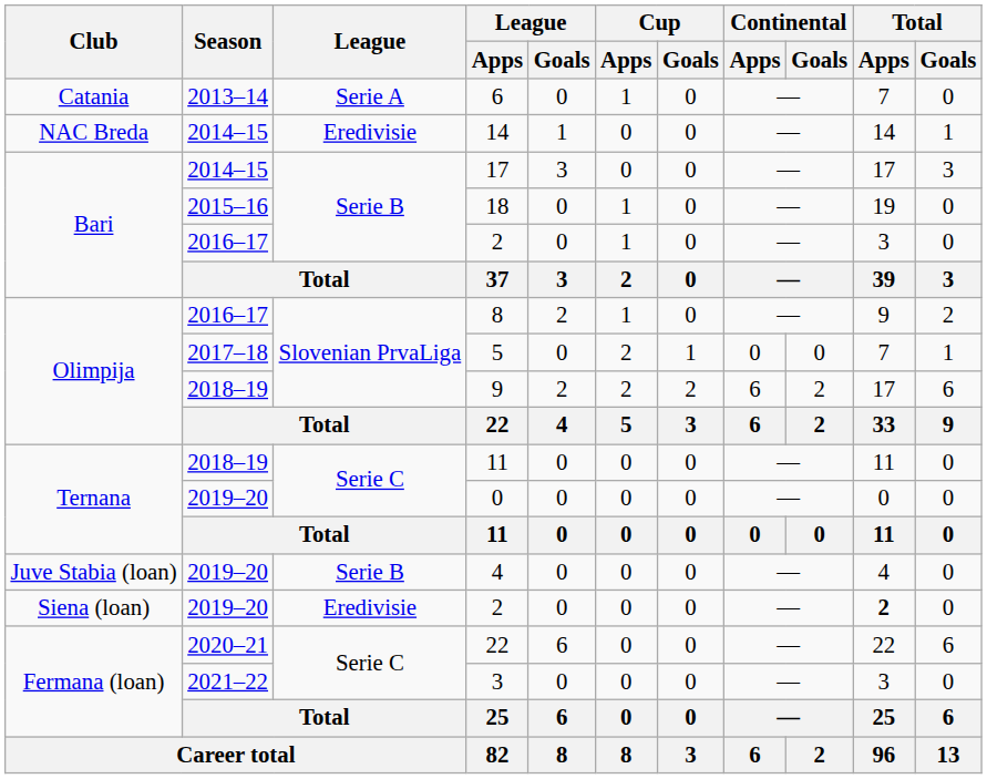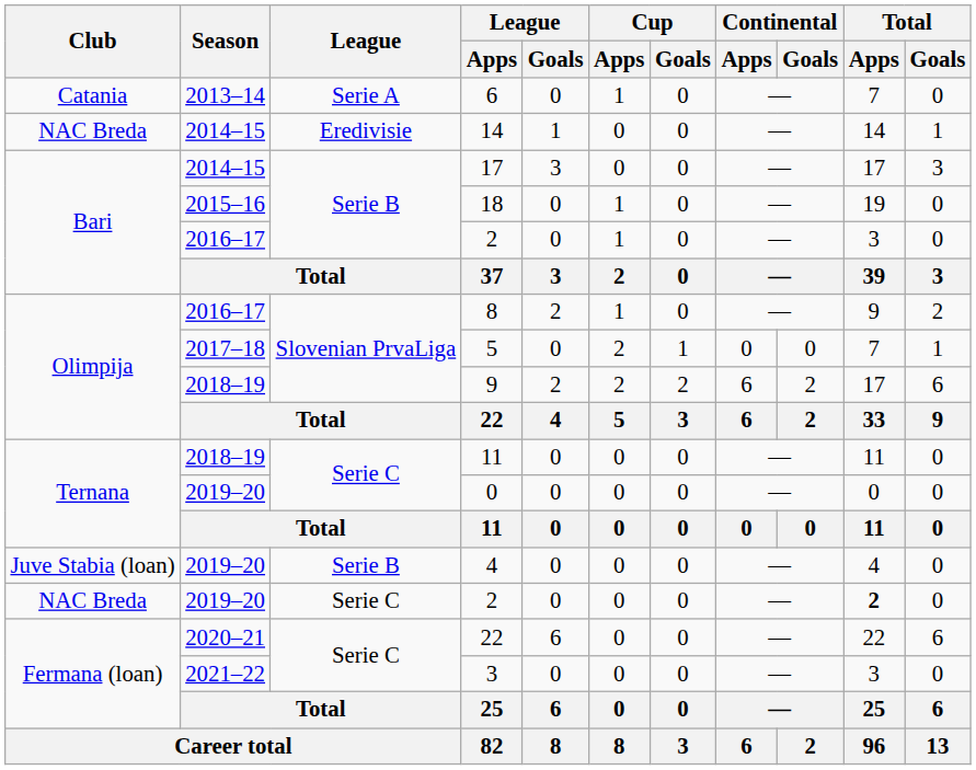 <table class="wikitable" style="text-align:center">
 <tr>
 <th rowspan="2">Club</th>
 <th rowspan="2">Season</th>
 <th rowspan="2">League</th>
 <th colspan="2">League</th>
 <th colspan="2">Cup</th>
 <th colspan="2">Continental</th>
 <th colspan="2">Total</th>
 </tr>
 <tr>
 <th>Apps</th>
 <th>Goals</th>
 <th>Apps</th>
 <th>Goals</th>
 <th>Apps</th>
 <th>Goals</th>
 <th>Apps</th>
 <th>Goals</th>
 </tr>
 <tr>
 <td><a href='#'>Catania</a></td>
 <td><a href='#'>2013–14</a></td>
 <td><a href='#'>Serie A</a></td>
 <td>6</td>
 <td>0</td>
 <td>1</td>
 <td>0</td>
 <td colspan="2">—</td>
 <td>7</td>
 <td>0</td>
 </tr>
 <tr>
 <td rowspan=1><a href='#'>NAC Breda</a></td>
 <td><a href='#'>2014–15</a></td>
 <td><a href='#'>Eredivisie</a></td>
 <td>14</td>
 <td>1</td>
 <td>0</td>
 <td>0</td>
 <td colspan="2">—</td>
 <td>14</td>
 <td>1</td>
 </tr>
 <tr>
 <td rowspan=4><a href='#'>Bari</a></td>
 <td><a href='#'>2014–15</a></td>
 <td rowspan=3><a href='#'>Serie B</a></td>
 <td>17</td>
 <td>3</td>
 <td>0</td>
 <td>0</td>
 <td colspan="2">—</td>
 <td>17</td>
 <td>3</td>
 </tr>
 <tr>
 <td><a href='#'>2015–16</a></td>
 <td>18</td>
 <td>0</td>
 <td>1</td>
 <td>0</td>
 <td colspan="2">—</td>
 <td>19</td>
 <td>0</td>
 </tr>
 <tr>
 <td><a href='#'>2016–17</a></td>
 <td>2</td>
 <td>0</td>
 <td>1</td>
 <td>0</td>
 <td colspan="2">—</td>
 <td>3</td>
 <td>0</td>
 </tr>
 <tr>
 <th colspan="2">Total</th>
 <th>37</th>
 <th>3</th>
 <th>2</th>
 <th>0</th>
 <th colspan="2">—</th>
 <th>39</th>
 <th>3</th>
 </tr>
 <tr>
 <td rowspan=4><a href='#'>Olimpija</a></td>
 <td><a href='#'>2016–17</a></td>
 <td rowspan=3><a href='#'>Slovenian PrvaLiga</a></td>
 <td>8</td>
 <td>2</td>
 <td>1</td>
 <td>0</td>
 <td colspan="2">—</td>
 <td>9</td>
 <td>2</td>
 </tr>
 <tr>
 <td><a href='#'>2017–18</a></td>
 <td>5</td>
 <td>0</td>
 <td>2</td>
 <td>1</td>
 <td>0</td>
 <td>0</td>
 <td>7</td>
 <td>1</td>
 </tr>
 <tr>
 <td><a href='#'>2018–19</a></td>
 <td>9</td>
 <td>2</td>
 <td>2</td>
 <td>2</td>
 <td>6</td>
 <td>2</td>
 <td>17</td>
 <td>6</td>
 </tr>
 <tr>
 <th colspan="2">Total</th>
 <th>22</th>
 <th>4</th>
 <th>5</th>
 <th>3</th>
 <th>6</th>
 <th>2</th>
 <th>33</th>
 <th>9</th>
 </tr>
 <tr>
 <td rowspan=3><a href='#'>Ternana</a></td>
 <td><a href='#'>2018–19</a></td>
 <td rowspan=2><a href='#'>Serie C</a></td>
 <td>11</td>
 <td>0</td>
 <td>0</td>
 <td>0</td>
 <td colspan="2">—</td>
 <td>11</td>
 <td>0</td>
 </tr>
 <tr>
 <td><a href='#'>2019–20</a></td>
 <td>0</td>
 <td>0</td>
 <td>0</td>
 <td>0</td>
 <td colspan="2">—</td>
 <td>0</td>
 <td>0</td>
 </tr>
 <tr>
 <th colspan="2">Total</th>
 <th>11</th>
 <th>0</th>
 <th>0</th>
 <th>0</th>
 <th>0</th>
 <th>0</th>
 <th>11</th>
 <th>0</th>
 </tr>
 <tr>
 <td><a href='#'>Juve Stabia</a> (loan)</td>
 <td><a href='#'>2019–20</a></td>
 <td><a href='#'>Serie B</a></td>
 <td>4</td>
 <td>0</td>
 <td>0</td>
 <td>0</td>
 <td colspan="2">—</td>
 <td>4</td>
 <td>0</td>
 </tr>
 <tr>
-<td><a href='#'>Siena</a> (loan)</td>
+<td rowspan=1><a href='#'>NAC Breda</a></td>
 <td><a href='#'>2019–20</a></td>
-<td><a href='#'>Eredivisie</a></td>
+<td>Serie C</td>
 <td>2</td>
 <td>0</td>
 <td>0</td>
 <td>0</td>
 <td colspan="2">—</td>
 <td><strong>2</strong></td>
 <td>0</td>
 </tr>
 <tr>
 <td rowspan="3"><a href='#'>Fermana</a> (loan)</td>
 <td><a href='#'>2020–21</a></td>
 <td rowspan="2">Serie C</td>
 <td>22</td>
 <td>6</td>
 <td>0</td>
 <td>0</td>
 <td colspan="2">—</td>
 <td>22</td>
 <td>6</td>
 </tr>
 <tr>
 <td><a href='#'>2021–22</a></td>
 <td>3</td>
 <td>0</td>
 <td>0</td>
 <td>0</td>
 <td colspan="2">—</td>
 <td>3</td>
 <td>0</td>
 </tr>
 <tr>
 <th colspan="2">Total</th>
 <th>25</th>
 <th>6</th>
 <th>0</th>
 <th>0</th>
 <th colspan="2">—</th>
 <th>25</th>
 <th>6</th>
 </tr>
 <tr>
 <th colspan="3">Career total</th>
 <th>82</th>
 <th>8</th>
 <th>8</th>
 <th>3</th>
 <th>6</th>
 <th>2</th>
 <th>96</th>
 <th>13</th>
 </tr>
 </table>
